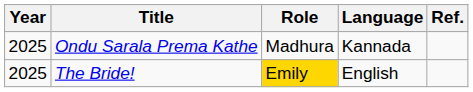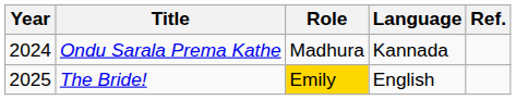 <table class="wikitable">
 <tr>
 <th>Year</th>
 <th>Title</th>
 <th>Role</th>
 <th>Language</th>
 <th>Ref.</th>
 </tr>
 <tr>
-<td>2025</td>
+<td>2024</td>
 <td><em><a href='#'>Ondu Sarala Prema Kathe</a></em></td>
 <td>Madhura</td>
 <td>Kannada</td>
 <td></td>
 </tr>
 <tr>
 <td>2025</td>
 <td><em><a href='#'>The Bride!</a></em></td>
 <td style="background: gold;">Emily</td>
 <td>English</td>
 <td></td>
 </tr>
 </table>
